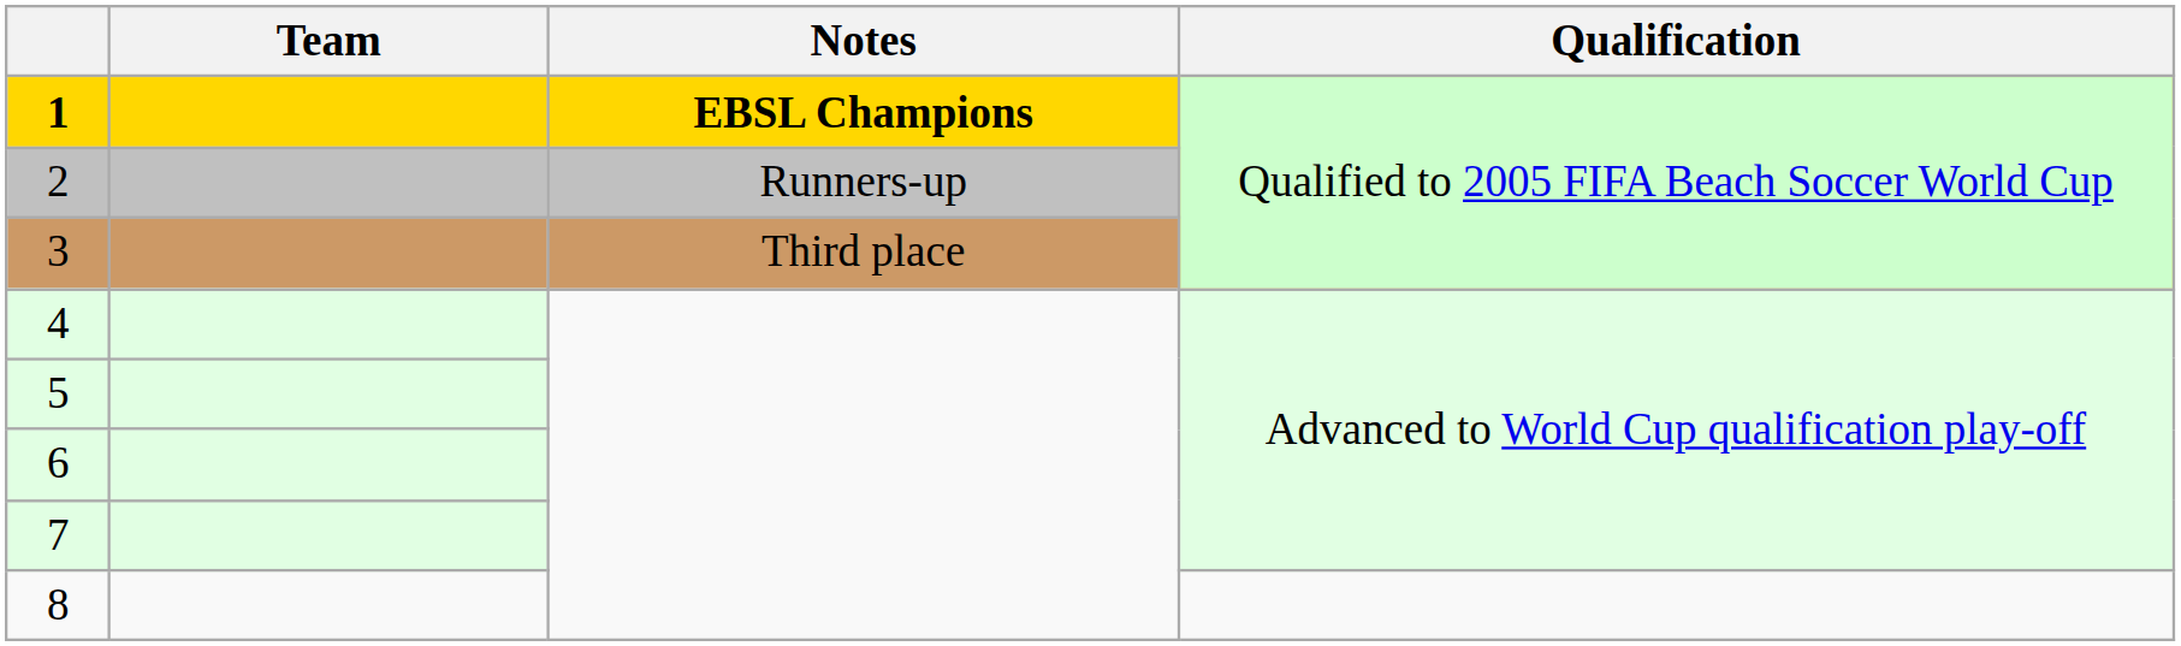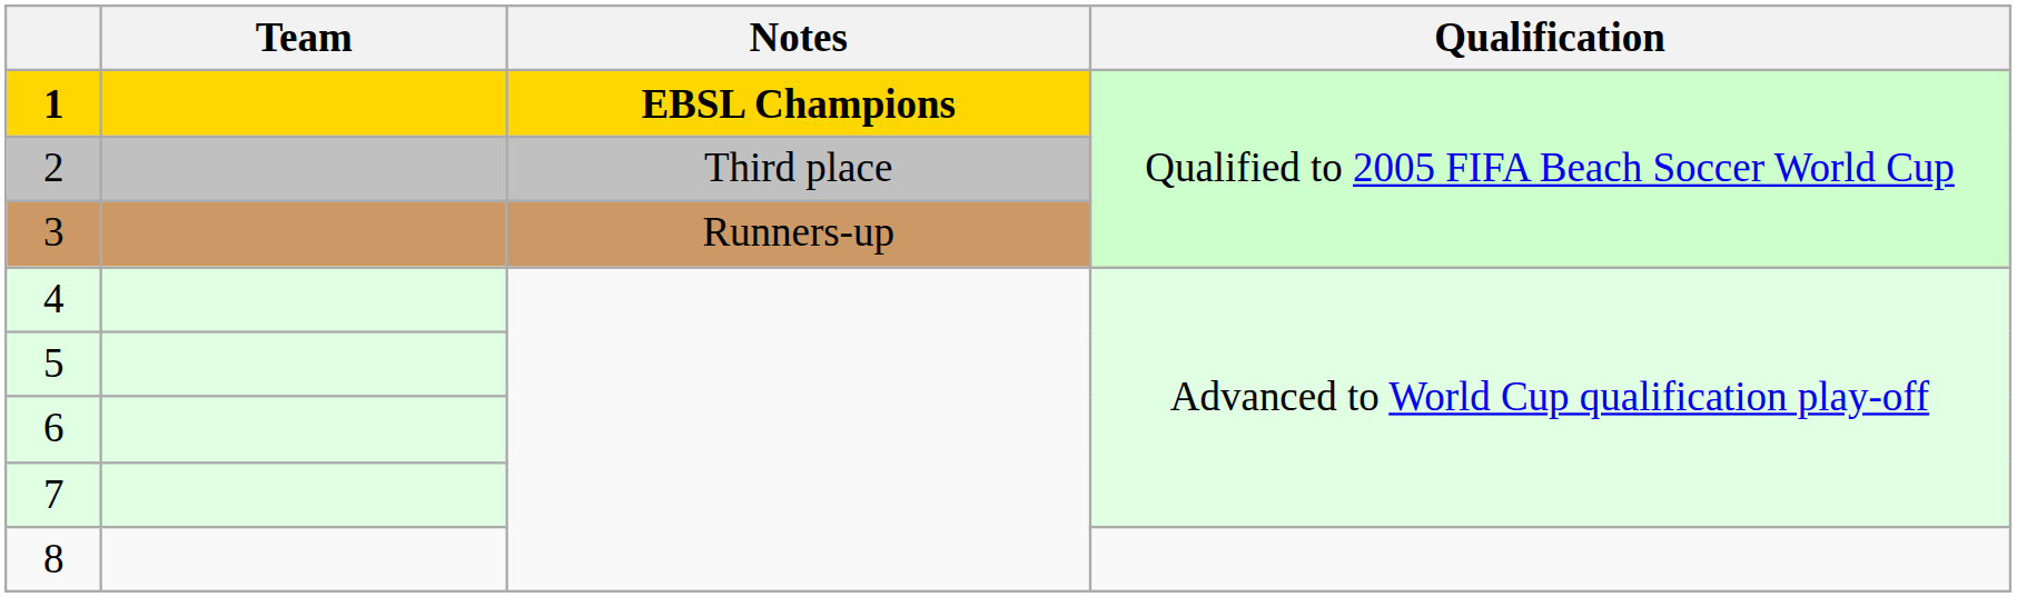 <table class="wikitable" style="text-align: center; font-size: 100%;">
 <tr>
 <th width="30"></th>
 <th width="150">Team</th>
 <th width="220">Notes</th>
 <th width="350">Qualification</th>
 </tr>
 <tr style="background-color: gold;">
 <td><strong>1</strong></td>
 <td align=left><strong></strong></td>
 <td><strong>EBSL Champions</strong></td>
 <td rowspan=3 style="background-color: #ccffcc;">Qualified to <a href='#'>2005 FIFA Beach Soccer World Cup</a></td>
 </tr>
 <tr style="background-color: silver;">
 <td>2</td>
 <td align=left></td>
-<td>Runners-up</td>
+<td>Third place</td>
 </tr>
 <tr style="background-color: #C96;">
 <td>3</td>
 <td align=left></td>
-<td>Third place</td>
+<td>Runners-up</td>
 </tr>
 <tr>
 <td style="background-color:  #e1ffe3;">4</td>
 <td align=left style="background-color:  #e1ffe3;"></td>
 <td rowspan=5></td>
 <td rowspan=4 style="background-color:  #e1ffe3;">Advanced to <a href='#'>World Cup qualification play-off</a></td>
 </tr>
 <tr>
 <td style="background-color:  #e1ffe3;">5</td>
 <td align=left style="background-color:  #e1ffe3;"></td>
 </tr>
 <tr>
 <td style="background-color:  #e1ffe3;">6</td>
 <td align=left style="background-color:  #e1ffe3;"></td>
 </tr>
 <tr>
 <td style="background-color:  #e1ffe3;">7</td>
 <td align=left style="background-color:  #e1ffe3;"></td>
 </tr>
 <tr>
 <td>8</td>
 <td align=left></td>
 <td></td>
 </tr>
 </table>
